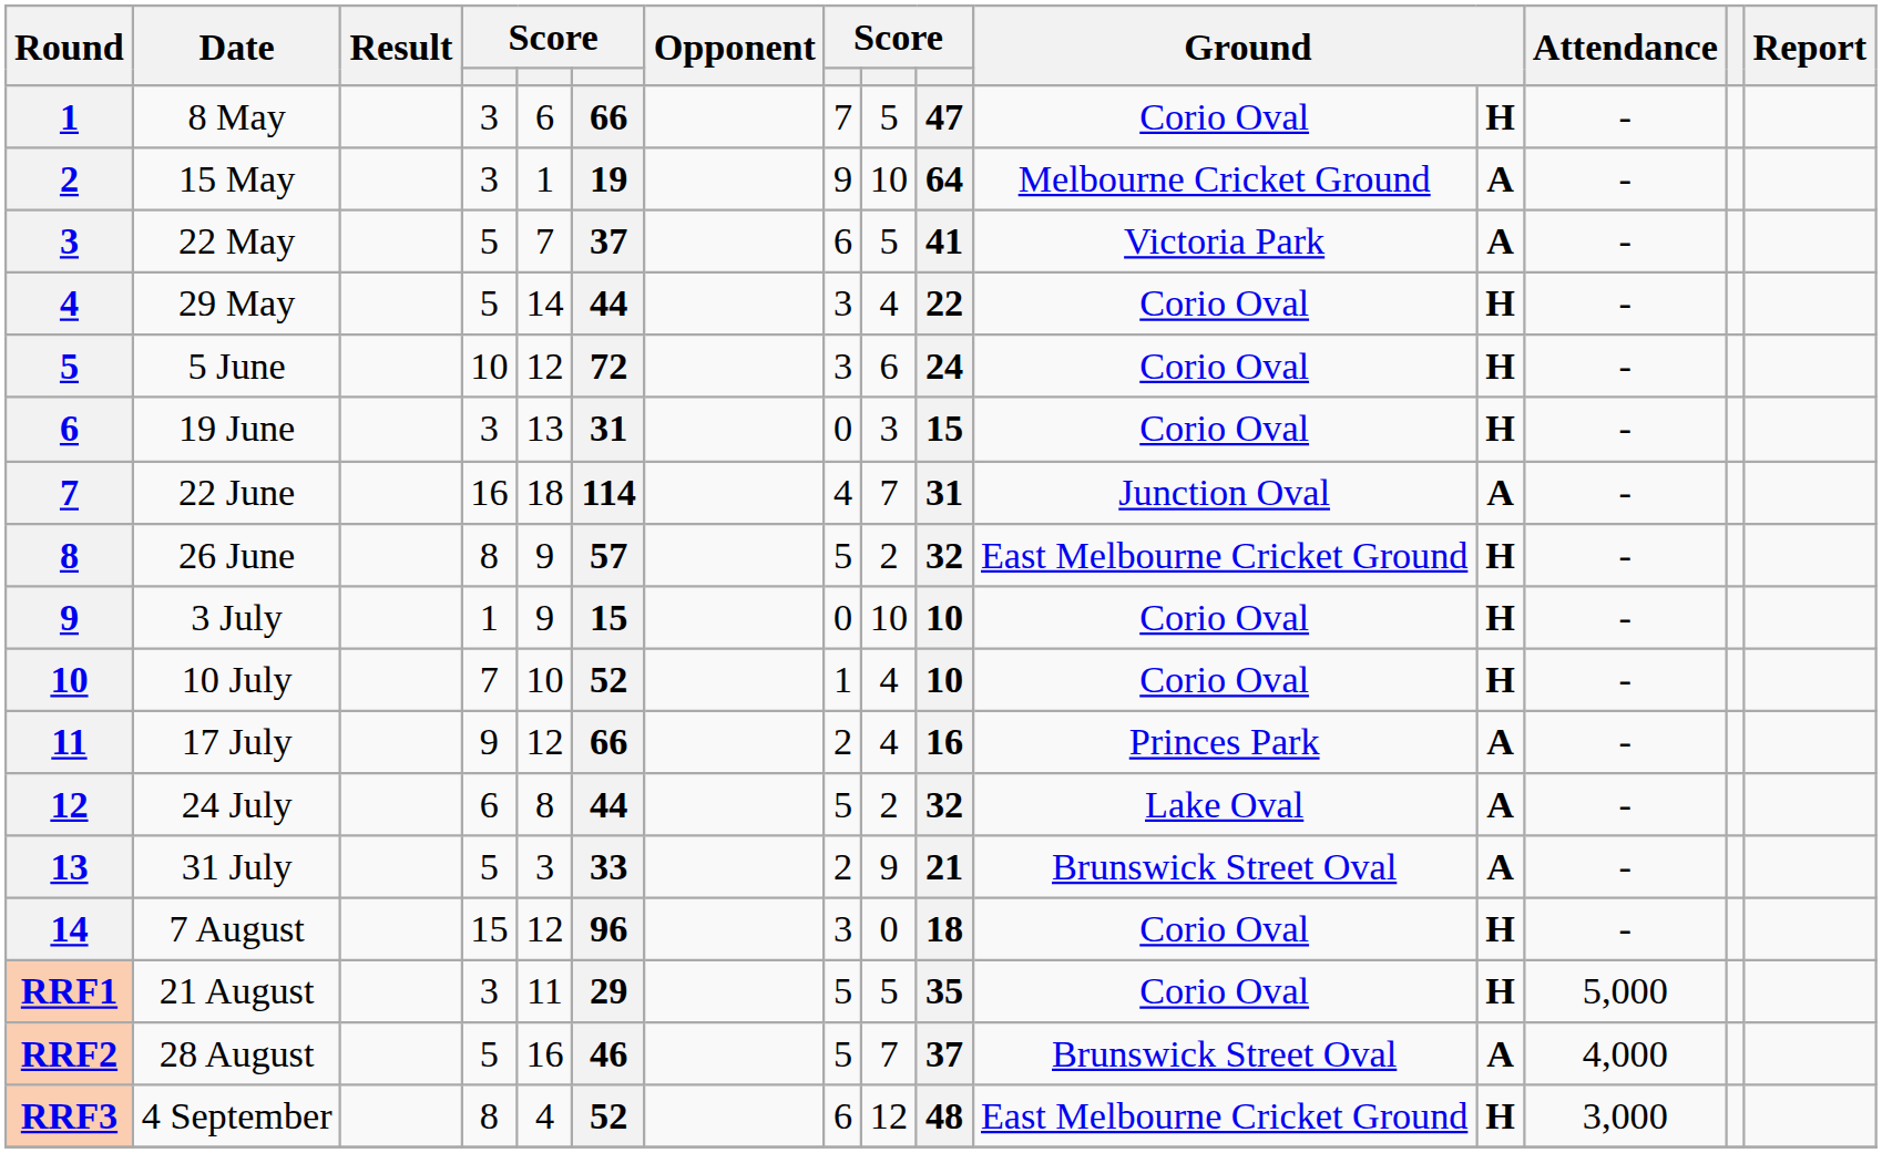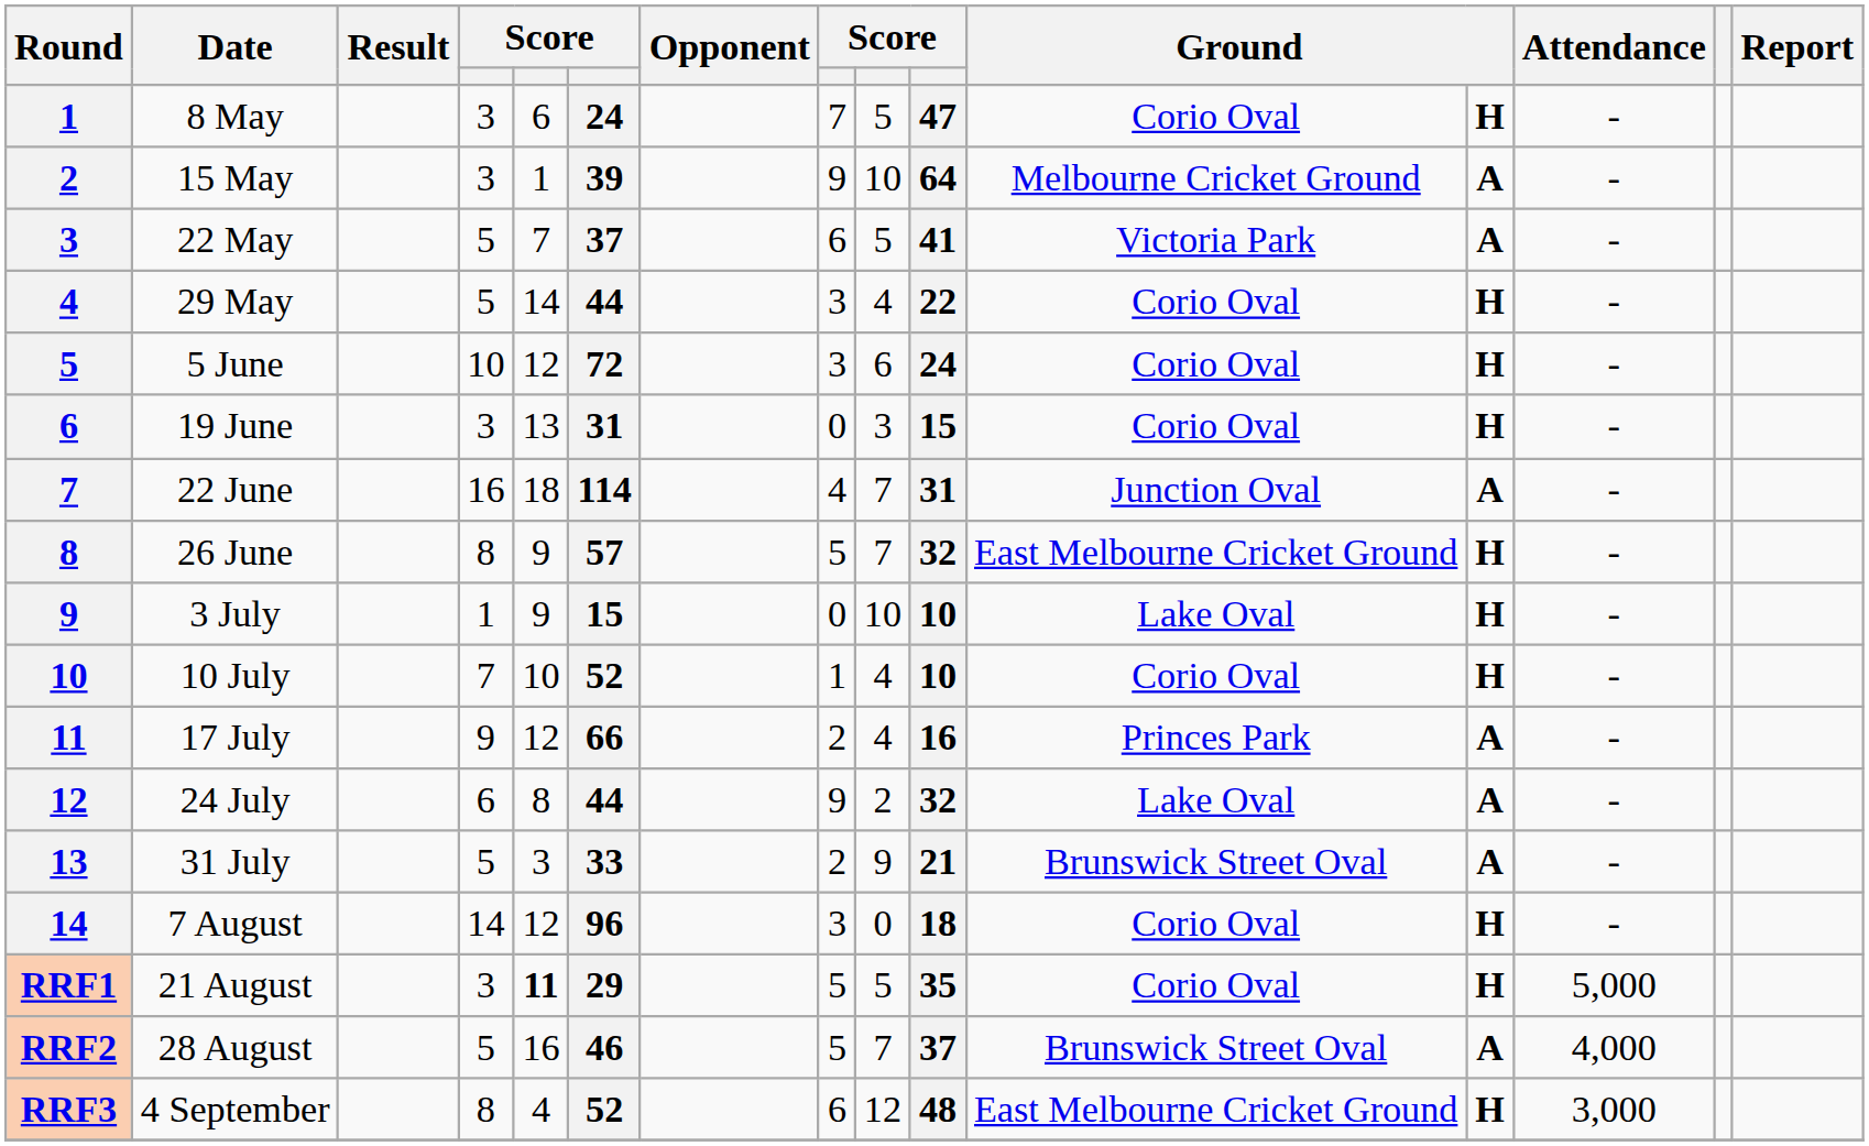 <table class="wikitable plainrowheaders" style="font-size:95%; text-align:center;">
 <tr>
 <th scope="col" rowspan="2">Round</th>
 <th scope="col" rowspan="2">Date</th>
 <th scope="col" rowspan="2">Result</th>
 <th scope="col" colspan="3">Score</th>
 <th scope="col" rowspan="2">Opponent</th>
 <th scope="col" colspan="3">Score</th>
 <th scope="col" rowspan="2" colspan="2">Ground</th>
 <th scope="col" rowspan="2">Attendance</th>
 <th scope="col" rowspan="2"></th>
 <th scope="col" rowspan="2">Report</th>
 </tr>
 <tr>
 <th scope="col"></th>
 <th scope="col"></th>
 <th scope="col"></th>
 <th scope="col"></th>
 <th scope="col"></th>
 <th scope="col"></th>
 </tr>
 <tr>
 <th scope="row" style="text-align:center;"><a href='#'>1</a></th>
 <td>8 May</td>
 <td></td>
 <td>3</td>
 <td>6</td>
-<th>66</th>
+<th>24</th>
 <td></td>
 <td>7</td>
 <td>5</td>
 <th>47</th>
 <td><a href='#'>Corio Oval</a></td>
 <td><strong>H</strong></td>
 <td>-</td>
 <td></td>
 <td></td>
 </tr>
 <tr>
 <th scope="row" style="text-align:center;"><a href='#'>2</a></th>
 <td>15 May</td>
 <td></td>
 <td>3</td>
 <td>1</td>
-<th>19</th>
+<th>39</th>
 <td></td>
 <td>9</td>
 <td>10</td>
 <th>64</th>
 <td><a href='#'>Melbourne Cricket Ground</a></td>
 <td><strong>A</strong></td>
 <td>-</td>
 <td></td>
 <td></td>
 </tr>
 <tr>
 <th scope="row" style="text-align:center;"><a href='#'>3</a></th>
 <td>22 May</td>
 <td></td>
 <td>5</td>
 <td>7</td>
 <th>37</th>
 <td></td>
 <td>6</td>
 <td>5</td>
 <th>41</th>
 <td><a href='#'>Victoria Park</a></td>
 <td><strong>A</strong></td>
 <td>-</td>
 <td></td>
 <td></td>
 </tr>
 <tr>
 <th scope="row" style="text-align:center;"><a href='#'>4</a></th>
 <td>29 May</td>
 <td></td>
 <td>5</td>
 <td>14</td>
 <th>44</th>
 <td></td>
 <td>3</td>
 <td>4</td>
 <th>22</th>
 <td><a href='#'>Corio Oval</a></td>
 <td><strong>H</strong></td>
 <td>-</td>
 <td></td>
 <td></td>
 </tr>
 <tr>
 <th scope="row" style="text-align:center;"><a href='#'>5</a></th>
 <td>5 June</td>
 <td></td>
 <td>10</td>
 <td>12</td>
 <th>72</th>
 <td></td>
 <td>3</td>
 <td>6</td>
 <th>24</th>
 <td><a href='#'>Corio Oval</a></td>
 <td><strong>H</strong></td>
 <td>-</td>
 <td></td>
 <td></td>
 </tr>
 <tr>
 <th scope="row" style="text-align:center;"><a href='#'>6</a></th>
 <td>19 June</td>
 <td></td>
 <td>3</td>
 <td>13</td>
 <th>31</th>
 <td></td>
 <td>0</td>
 <td>3</td>
 <th>15</th>
 <td><a href='#'>Corio Oval</a></td>
 <td><strong>H</strong></td>
 <td>-</td>
 <td></td>
 <td></td>
 </tr>
 <tr>
 <th scope="row" style="text-align:center;"><a href='#'>7</a></th>
 <td>22 June</td>
 <td></td>
 <td>16</td>
 <td>18</td>
 <th>114</th>
 <td></td>
 <td>4</td>
 <td>7</td>
 <th>31</th>
 <td><a href='#'>Junction Oval</a></td>
 <td><strong>A</strong></td>
 <td>-</td>
 <td></td>
 <td></td>
 </tr>
 <tr>
 <th scope="row" style="text-align:center;"><a href='#'>8</a></th>
 <td>26 June</td>
 <td></td>
 <td>8</td>
 <td>9</td>
 <th>57</th>
 <td></td>
 <td>5</td>
-<td>2</td>
+<td>7</td>
 <th>32</th>
 <td><a href='#'>East Melbourne Cricket Ground</a></td>
 <td><strong>H</strong></td>
 <td>-</td>
 <td></td>
 <td></td>
 </tr>
 <tr>
 <th scope="row" style="text-align:center;"><a href='#'>9</a></th>
 <td>3 July</td>
 <td></td>
 <td>1</td>
 <td>9</td>
 <th>15</th>
 <td></td>
 <td>0</td>
 <td>10</td>
 <th>10</th>
-<td><a href='#'>Corio Oval</a></td>
+<td><a href='#'>Lake Oval</a></td>
 <td><strong>H</strong></td>
 <td>-</td>
 <td></td>
 <td></td>
 </tr>
 <tr>
 <th scope="row" style="text-align:center;"><a href='#'>10</a></th>
 <td>10 July</td>
 <td></td>
 <td>7</td>
 <td>10</td>
 <th>52</th>
 <td></td>
 <td>1</td>
 <td>4</td>
 <th>10</th>
 <td><a href='#'>Corio Oval</a></td>
 <td><strong>H</strong></td>
 <td>-</td>
 <td></td>
 <td></td>
 </tr>
 <tr>
 <th scope="row" style="text-align:center;"><a href='#'>11</a></th>
 <td>17 July</td>
 <td></td>
 <td>9</td>
 <td>12</td>
 <th>66</th>
 <td></td>
 <td>2</td>
 <td>4</td>
 <th>16</th>
 <td><a href='#'>Princes Park</a></td>
 <td><strong>A</strong></td>
 <td>-</td>
 <td></td>
 <td></td>
 </tr>
 <tr>
 <th scope="row" style="text-align:center;"><a href='#'>12</a></th>
 <td>24 July</td>
 <td></td>
 <td>6</td>
 <td>8</td>
 <th>44</th>
 <td></td>
-<td>5</td>
+<td>9</td>
 <td>2</td>
 <th>32</th>
 <td><a href='#'>Lake Oval</a></td>
 <td><strong>A</strong></td>
 <td>-</td>
 <td></td>
 <td></td>
 </tr>
 <tr>
 <th scope="row" style="text-align:center;"><a href='#'>13</a></th>
 <td>31 July</td>
 <td></td>
 <td>5</td>
 <td>3</td>
 <th>33</th>
 <td></td>
 <td>2</td>
 <td>9</td>
 <th>21</th>
 <td><a href='#'>Brunswick Street Oval</a></td>
 <td><strong>A</strong></td>
 <td>-</td>
 <td></td>
 <td></td>
 </tr>
 <tr>
 <th scope="row" style="text-align:center;"><a href='#'>14</a></th>
 <td>7 August</td>
 <td></td>
-<td>15</td>
+<td>14</td>
 <td>12</td>
 <th>96</th>
 <td></td>
 <td>3</td>
 <td>0</td>
 <th>18</th>
 <td><a href='#'>Corio Oval</a></td>
 <td><strong>H</strong></td>
 <td>-</td>
 <td></td>
 <td></td>
 </tr>
 <tr>
 <th scope="row" style="background:#FBCEB1; text-align:center;"><a href='#'>RRF1</a></th>
 <td>21 August</td>
 <td></td>
 <td>3</td>
-<td>11</td>
+<td><strong>11</strong></td>
 <th>29</th>
 <td></td>
 <td>5</td>
 <td>5</td>
 <th>35</th>
 <td><a href='#'>Corio Oval</a></td>
 <td><strong>H</strong></td>
 <td>5,000</td>
 <td></td>
 <td></td>
 </tr>
 <tr>
 <th scope="row" style="background:#FBCEB1; text-align:center;"><a href='#'>RRF2</a></th>
 <td>28 August</td>
 <td></td>
 <td>5</td>
 <td>16</td>
 <th>46</th>
 <td></td>
 <td>5</td>
 <td>7</td>
 <th>37</th>
 <td><a href='#'>Brunswick Street Oval</a></td>
 <td><strong>A</strong></td>
 <td>4,000</td>
 <td></td>
 <td></td>
 </tr>
 <tr>
 <th scope="row" style="background:#FBCEB1; text-align:center;"><a href='#'>RRF3</a></th>
 <td>4 September</td>
 <td></td>
 <td>8</td>
 <td>4</td>
 <th>52</th>
 <td></td>
 <td>6</td>
 <td>12</td>
 <th>48</th>
 <td><a href='#'>East Melbourne Cricket Ground</a></td>
 <td><strong>H</strong></td>
 <td>3,000</td>
 <td></td>
 <td></td>
 </tr>
 <tr>
 </tr>
 </table>
